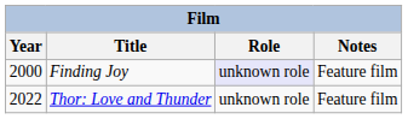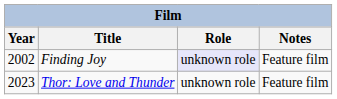 <table class="wikitable" style="font-size: 90%;">
 <tr>
 <th colspan="4" style="background: LightSteelBlue;">Film</th>
 </tr>
 <tr>
 <th>Year</th>
 <th>Title</th>
 <th>Role</th>
 <th>Notes</th>
 </tr>
 <tr>
-<td>2000</td>
+<td>2002</td>
 <td><em>Finding Joy</em></td>
 <td style="background: lavender;">unknown role</td>
 <td>Feature film</td>
 </tr>
 <tr>
-<td>2022</td>
+<td>2023</td>
 <td><em><a href='#'>Thor: Love and Thunder</a></em></td>
 <td>unknown role</td>
 <td>Feature film</td>
 </tr>
 </table>
